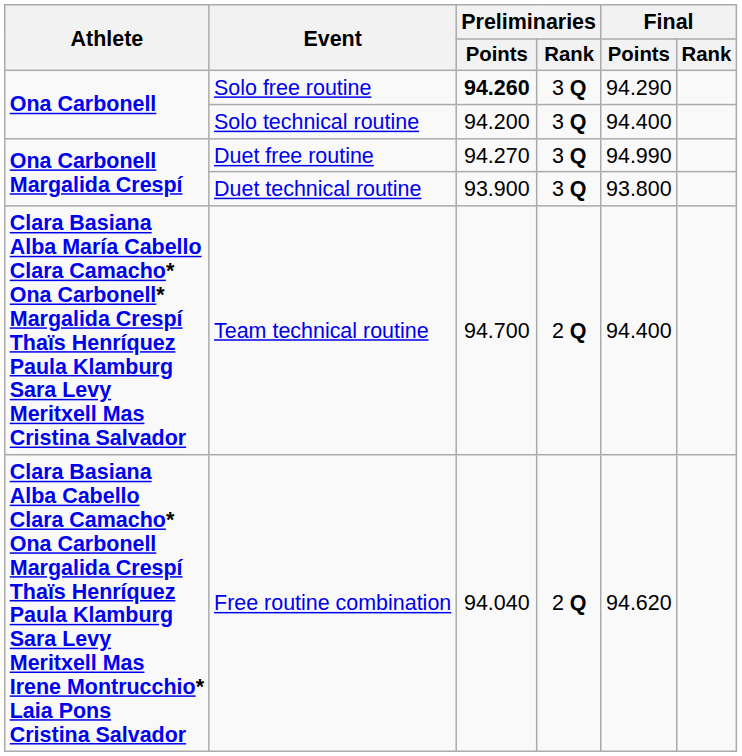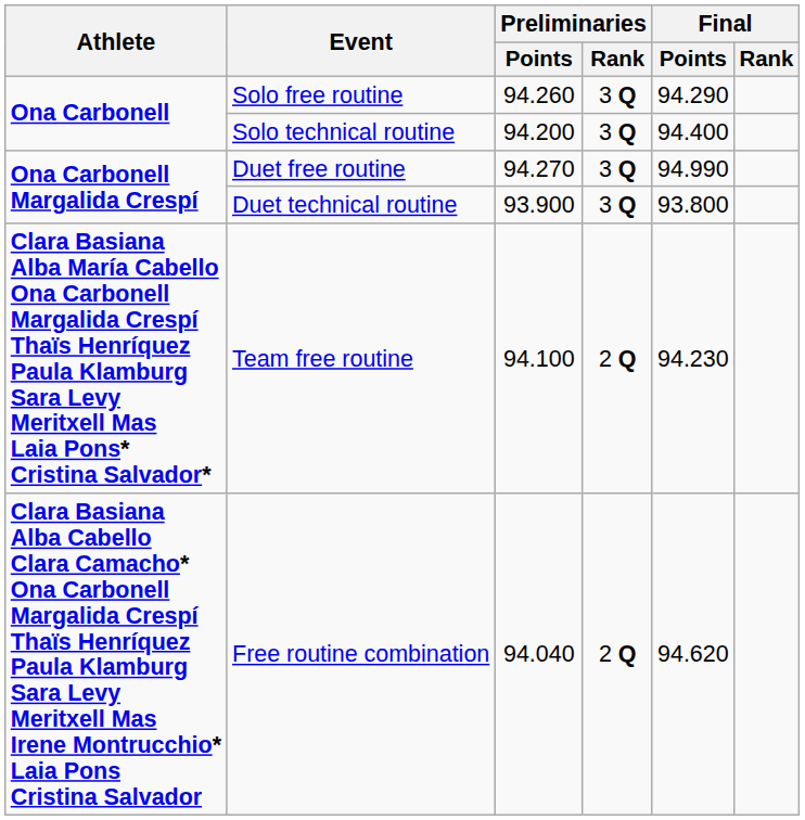 <table class=wikitable style="font-size:90%">
 <tr>
 <th rowspan="2">Athlete</th>
 <th rowspan="2">Event</th>
 <th colspan="2">Preliminaries</th>
 <th colspan="2">Final</th>
 </tr>
 <tr style="font-size:95%">
 <th>Points</th>
 <th>Rank</th>
 <th>Points</th>
 <th>Rank</th>
 </tr>
 <tr align=center>
 <td align=left rowspan=2><strong><a href='#'>Ona Carbonell</a></strong></td>
 <td align=left><a href='#'>Solo free routine</a></td>
-<td><strong>94.260</strong></td>
+<td>94.260</td>
 <td>3 <strong>Q</strong></td>
 <td>94.290</td>
 <td></td>
 </tr>
 <tr align=center>
 <td align=left><a href='#'>Solo technical routine</a></td>
 <td>94.200</td>
 <td>3 <strong>Q</strong></td>
 <td>94.400</td>
 <td></td>
 </tr>
 <tr align=center>
 <td align=left rowspan=2><strong><a href='#'>Ona Carbonell</a><br><a href='#'>Margalida Crespí</a></strong></td>
 <td align=left><a href='#'>Duet free routine</a></td>
 <td>94.270</td>
 <td>3 <strong>Q</strong></td>
 <td>94.990</td>
 <td></td>
 </tr>
 <tr align=center>
 <td align=left><a href='#'>Duet technical routine</a></td>
 <td>93.900</td>
 <td>3 <strong>Q</strong></td>
 <td>93.800</td>
 <td></td>
 </tr>
 <tr align=center>
-<td align=left><strong><a href='#'>Clara Basiana</a><br><a href='#'>Alba María Cabello</a><br><a href='#'>Clara Camacho</a>*<br><a href='#'>Ona Carbonell</a>*<br><a href='#'>Margalida Crespí</a><br><a href='#'>Thaïs Henríquez</a><br><a href='#'>Paula Klamburg</a><br><a href='#'>Sara Levy</a><br><a href='#'>Meritxell Mas</a><br><a href='#'>Cristina Salvador</a></strong></td>
-<td align=left><a href='#'>Team technical routine</a></td>
-<td>94.700</td>
+<td align=left><strong><a href='#'>Clara Basiana</a><br><a href='#'>Alba María Cabello</a><br><a href='#'>Ona Carbonell</a><br><a href='#'>Margalida Crespí</a><br><a href='#'>Thaïs Henríquez</a><br><a href='#'>Paula Klamburg</a><br><a href='#'>Sara Levy</a><br><a href='#'>Meritxell Mas</a><br><a href='#'>Laia Pons</a>*<br><a href='#'>Cristina Salvador</a>*</strong></td>
+<td align=left><a href='#'>Team free routine</a></td>
+<td>94.100</td>
 <td>2 <strong>Q</strong></td>
-<td>94.400</td>
+<td>94.230</td>
 <td></td>
 </tr>
 <tr align=center>
 <td align=left><strong><a href='#'>Clara Basiana</a><br><a href='#'>Alba Cabello</a><br><a href='#'>Clara Camacho</a>*<br><a href='#'>Ona Carbonell</a><br><a href='#'>Margalida Crespí</a><br><a href='#'>Thaïs Henríquez</a><br><a href='#'>Paula Klamburg</a><br><a href='#'>Sara Levy</a><br><a href='#'>Meritxell Mas</a><br><a href='#'>Irene Montrucchio</a>*<br><a href='#'>Laia Pons</a><br><a href='#'>Cristina Salvador</a></strong></td>
 <td align=left><a href='#'>Free routine combination</a></td>
 <td>94.040</td>
 <td>2 <strong>Q</strong></td>
 <td>94.620</td>
 <td></td>
 </tr>
 </table>
